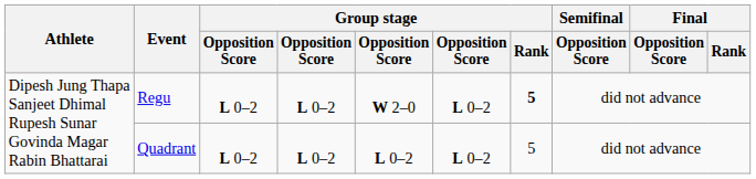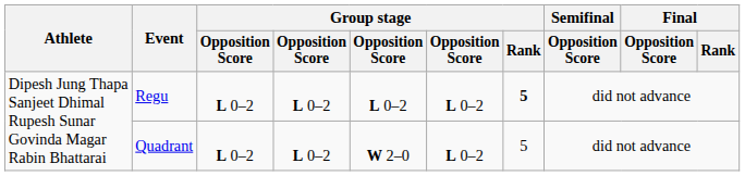 <table class=wikitable style=font-size:90%;text-align:center>
 <tr>
 <th rowspan="2">Athlete</th>
 <th rowspan="2">Event</th>
 <th colspan=5>Group stage</th>
 <th>Semifinal</th>
 <th colspan=2>Final</th>
 </tr>
 <tr style="font-size:95%">
 <th>Opposition<br>Score</th>
 <th>Opposition<br>Score</th>
 <th>Opposition<br>Score</th>
 <th>Opposition<br>Score</th>
 <th>Rank</th>
 <th>Opposition<br>Score</th>
 <th>Opposition<br>Score</th>
 <th>Rank</th>
 </tr>
 <tr>
 <td align=left rowspan=2>Dipesh Jung Thapa<br>Sanjeet Dhimal<br>Rupesh Sunar<br>Govinda Magar<br>Rabin Bhattarai</td>
 <td align=left><a href='#'>Regu</a></td>
 <td><br><strong>L</strong> 0–2</td>
 <td><br><strong>L</strong> 0–2</td>
-<td><br><strong>W</strong> 2–0</td>
+<td><br><strong>L</strong> 0–2</td>
 <td><br><strong>L</strong> 0–2</td>
 <td><strong>5</strong></td>
 <td colspan=3>did not advance</td>
 </tr>
 <tr>
 <td align=left><a href='#'>Quadrant</a></td>
 <td><br><strong>L</strong> 0–2</td>
 <td><br><strong>L</strong> 0–2</td>
-<td><br><strong>L</strong> 0–2</td>
+<td><br><strong>W</strong> 2–0</td>
 <td><br><strong>L</strong> 0–2</td>
 <td>5</td>
 <td colspan=3>did not advance</td>
 </tr>
 </table>
